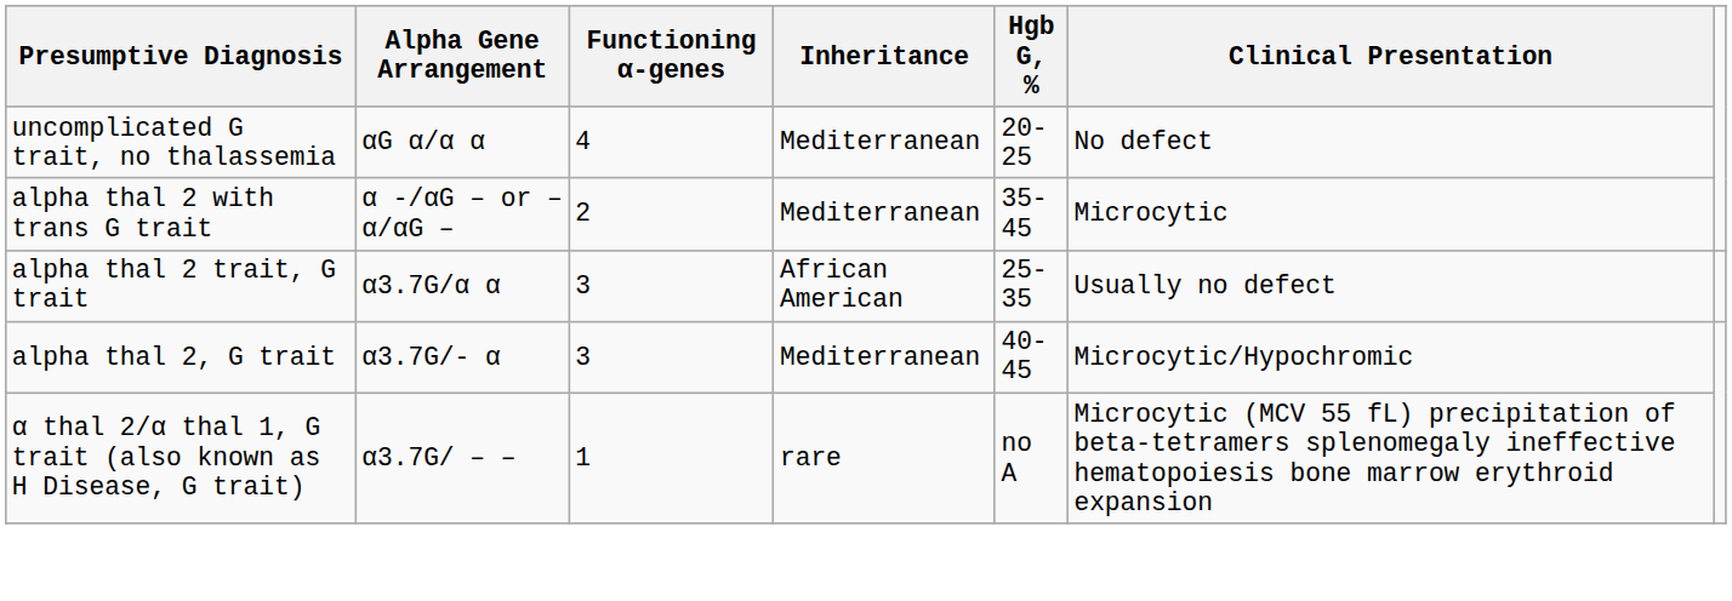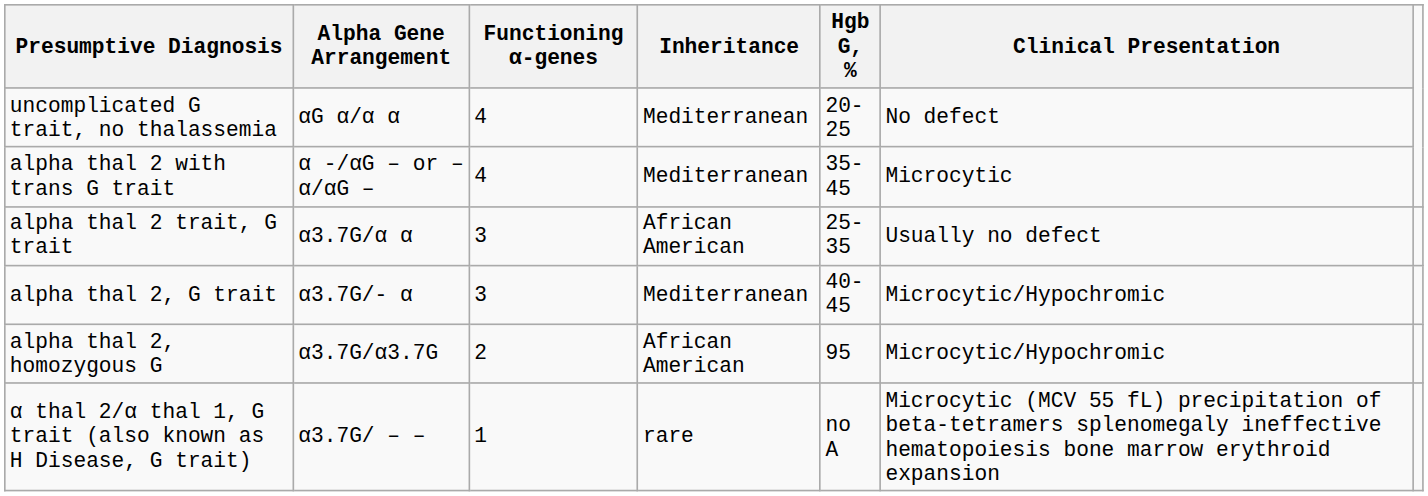 <table class="wikitable">
 <tr>
 <th>Presumptive Diagnosis</th>
 <th>Alpha Gene Arrangement</th>
 <th>Functioning α-genes</th>
 <th>Inheritance</th>
 <th>Hgb G, %</th>
 <th>Clinical Presentation</th>
 </tr>
 <tr>
 <td>uncomplicated G trait, no thalassemia</td>
 <td>αG α/α α</td>
 <td>4</td>
 <td>Mediterranean</td>
 <td>20-25</td>
 <td>No defect</td>
 </tr>
 <tr>
 <td>alpha thal 2 with trans G trait</td>
 <td>α -/αG – or – α/αG –</td>
-<td>2</td>
+<td>4</td>
 <td>Mediterranean</td>
 <td>35-45</td>
 <td>Microcytic</td>
 </tr>
 <tr>
 <td>alpha thal 2 trait, G trait</td>
 <td>α3.7G/α α</td>
 <td>3</td>
 <td>African American</td>
 <td>25-35</td>
 <td>Usually no defect</td>
 <td></td>
 </tr>
 <tr>
 <td>alpha thal 2, G trait</td>
 <td>α3.7G/- α</td>
 <td>3</td>
 <td>Mediterranean</td>
 <td>40-45</td>
 <td>Microcytic/Hypochromic</td>
 </tr>
 <tr>
+<td>alpha thal 2, homozygous G</td>
+<td>α3.7G/α3.7G</td>
+<td>2</td>
+<td>African American</td>
+<td>95</td>
+<td>Microcytic/Hypochromic</td>
+<td></td>
+</tr>
+<tr>
 <td>α thal 2/α thal 1, G trait (also known as H Disease, G trait)</td>
 <td>α3.7G/ – –</td>
 <td>1</td>
 <td>rare</td>
 <td>no A</td>
 <td>Microcytic (MCV 55 fL) precipitation of beta-tetramers splenomegaly ineffective hematopoiesis bone marrow erythroid expansion</td>
 </tr>
 </table>
